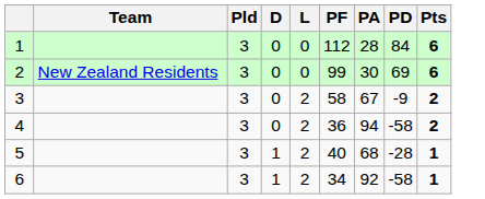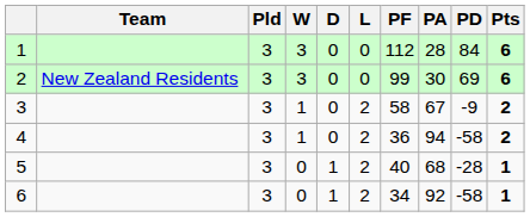 <table class="wikitable" style="text-align:center;">
 <tr>
 <th width=20 abbr="Position"></th>
 <th width=175>Team</th>
 <th width=20 abbr="Played">Pld</th>
+<th width=20 abbr="Won">W</th>
 <th width=20 abbr="Drawn">D</th>
 <th width=20 abbr="Lost">L</th>
 <th width=20 abbr="Points for">PF</th>
 <th width=20 abbr="Points against">PA</th>
 <th width=20 abbr="Points difference">PD</th>
 <th width=20 abbr="Points">Pts</th>
 </tr>
 <tr style="background: #ccffcc;">
 <td>1</td>
 <td style="text-align:left;"></td>
+<td>3</td>
 <td>3</td>
 <td>0</td>
 <td>0</td>
 <td>112</td>
 <td>28</td>
 <td>84</td>
 <td><strong>6</strong></td>
 </tr>
 <tr style="background: #ccffcc;">
 <td>2</td>
 <td style="text-align:left;"> <a href='#'>New Zealand Residents</a></td>
 <td>3</td>
+<td>3</td>
 <td>0</td>
 <td>0</td>
 <td>99</td>
 <td>30</td>
 <td>69</td>
 <td><strong>6</strong></td>
 </tr>
 <tr>
 <td>3</td>
 <td style="text-align:left;"></td>
 <td>3</td>
+<td>1</td>
 <td>0</td>
 <td>2</td>
 <td>58</td>
 <td>67</td>
 <td>-9</td>
 <td><strong>2</strong></td>
 </tr>
 <tr>
 <td>4</td>
 <td style="text-align:left;"></td>
 <td>3</td>
+<td>1</td>
 <td>0</td>
 <td>2</td>
 <td>36</td>
 <td>94</td>
 <td>-58</td>
 <td><strong>2</strong></td>
 </tr>
 <tr>
 <td>5</td>
 <td style="text-align:left;"></td>
 <td>3</td>
+<td>0</td>
 <td>1</td>
 <td>2</td>
 <td>40</td>
 <td>68</td>
 <td>-28</td>
 <td><strong>1</strong></td>
 </tr>
 <tr>
 <td>6</td>
 <td style="text-align:left;"></td>
 <td>3</td>
+<td>0</td>
 <td>1</td>
 <td>2</td>
 <td>34</td>
 <td>92</td>
 <td>-58</td>
 <td><strong>1</strong></td>
 </tr>
 </table>
